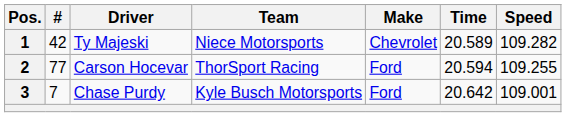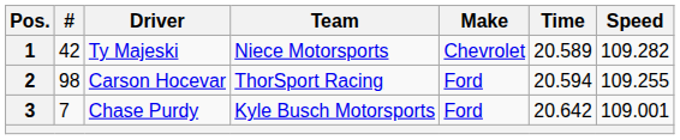 <table class="wikitable" style="font-size:95%">
 <tr>
 <th>Pos.</th>
 <th>#</th>
 <th>Driver</th>
 <th>Team</th>
 <th>Make</th>
 <th>Time</th>
 <th>Speed</th>
 </tr>
 <tr>
 <th>1</th>
 <td>42</td>
 <td><a href='#'>Ty Majeski</a></td>
 <td><a href='#'>Niece Motorsports</a></td>
 <td><a href='#'>Chevrolet</a></td>
 <td>20.589</td>
 <td>109.282</td>
 </tr>
 <tr>
 <th>2</th>
-<td>77</td>
+<td>98</td>
 <td><a href='#'>Carson Hocevar</a></td>
 <td><a href='#'>ThorSport Racing</a></td>
 <td><a href='#'>Ford</a></td>
 <td>20.594</td>
 <td>109.255</td>
 </tr>
 <tr>
 <th>3</th>
 <td>7</td>
 <td><a href='#'>Chase Purdy</a></td>
 <td><a href='#'>Kyle Busch Motorsports</a></td>
 <td><a href='#'>Ford</a></td>
 <td>20.642</td>
 <td>109.001</td>
 </tr>
 <tr>
 <th colspan="7"></th>
 </tr>
 </table>
